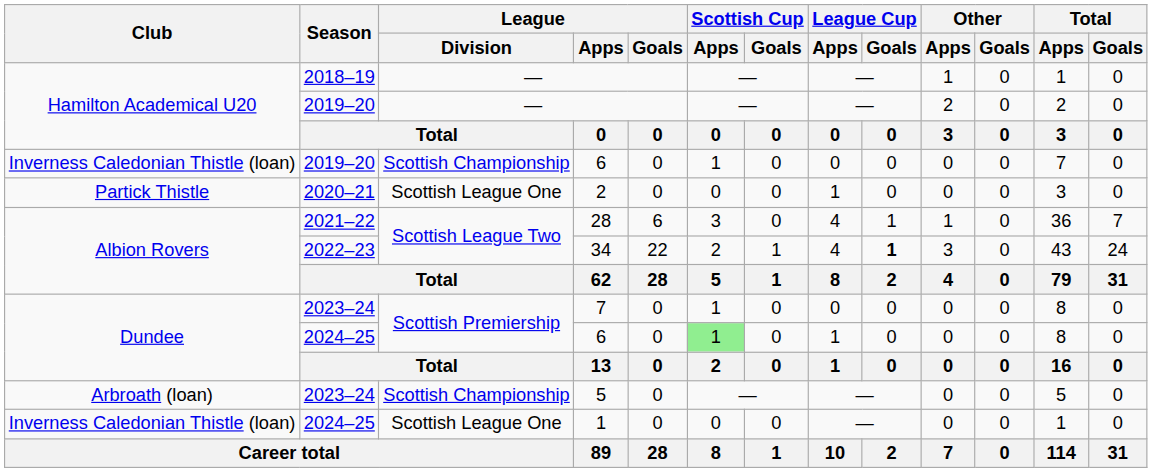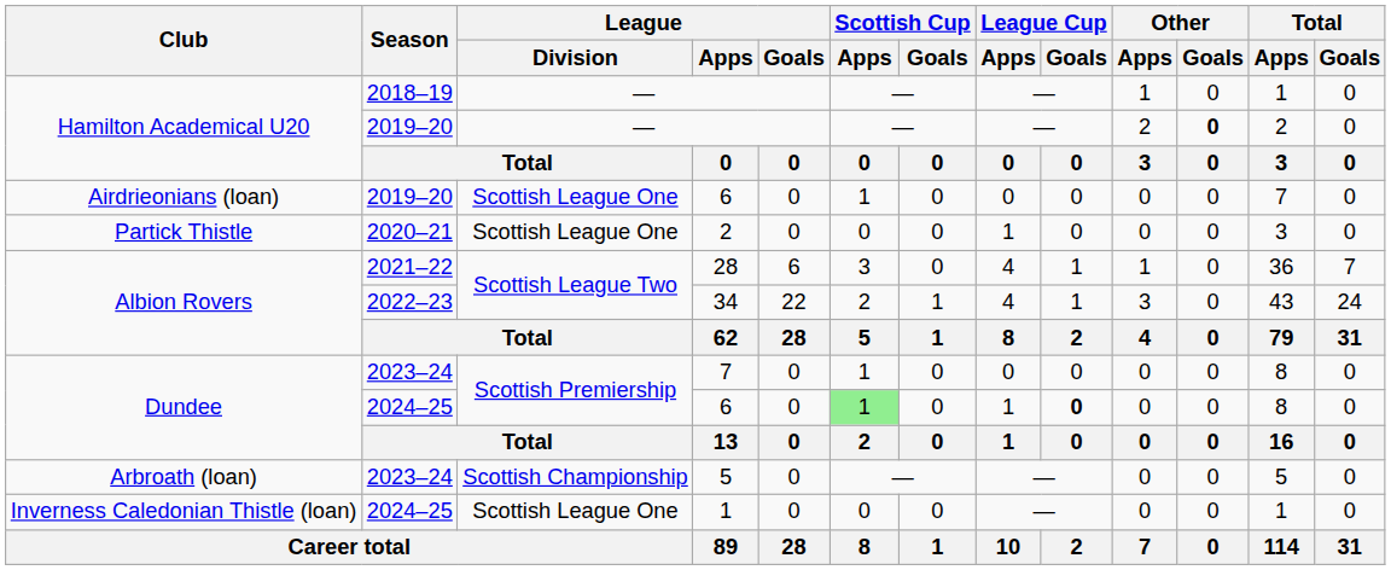 <table class="wikitable" style="text-align:center">
 <tr>
 <th rowspan="2">Club</th>
 <th rowspan="2">Season</th>
 <th colspan="3">League</th>
 <th colspan="2"><a href='#'>Scottish Cup</a></th>
 <th colspan="2"><a href='#'>League Cup</a></th>
 <th colspan="2">Other</th>
 <th colspan="2">Total</th>
 </tr>
 <tr>
 <th>Division</th>
 <th>Apps</th>
 <th>Goals</th>
 <th>Apps</th>
 <th>Goals</th>
 <th>Apps</th>
 <th>Goals</th>
 <th>Apps</th>
 <th>Goals</th>
 <th>Apps</th>
 <th>Goals</th>
 </tr>
 <tr>
 <td rowspan="3"><a href='#'>Hamilton Academical U20</a></td>
 <td><a href='#'>2018–19</a></td>
 <td colspan="3">—</td>
 <td colspan="2">—</td>
 <td colspan="2">—</td>
 <td>1</td>
 <td>0</td>
 <td>1</td>
 <td>0</td>
 </tr>
 <tr>
 <td><a href='#'>2019–20</a></td>
 <td colspan="3">—</td>
 <td colspan="2">—</td>
 <td colspan="2">—</td>
 <td>2</td>
-<td>0</td>
+<td><strong>0</strong></td>
 <td>2</td>
 <td>0</td>
 </tr>
 <tr>
 <th colspan="2">Total</th>
 <th>0</th>
 <th>0</th>
 <th>0</th>
 <th>0</th>
 <th>0</th>
 <th>0</th>
 <th>3</th>
 <th>0</th>
 <th>3</th>
 <th>0</th>
 </tr>
 <tr>
-<td><a href='#'>Inverness Caledonian Thistle</a> (loan)</td>
+<td><a href='#'>Airdrieonians</a> (loan)</td>
 <td><a href='#'>2019–20</a></td>
-<td><a href='#'>Scottish Championship</a></td>
+<td><a href='#'>Scottish League One</a></td>
 <td>6</td>
 <td>0</td>
 <td>1</td>
 <td>0</td>
 <td>0</td>
 <td>0</td>
 <td>0</td>
 <td>0</td>
 <td>7</td>
 <td>0</td>
 </tr>
 <tr>
 <td><a href='#'>Partick Thistle</a></td>
 <td><a href='#'>2020–21</a></td>
 <td>Scottish League One</td>
 <td>2</td>
 <td>0</td>
 <td>0</td>
 <td>0</td>
 <td>1</td>
 <td>0</td>
 <td>0</td>
 <td>0</td>
 <td>3</td>
 <td>0</td>
 </tr>
 <tr>
 <td rowspan="3"><a href='#'>Albion Rovers</a></td>
 <td><a href='#'>2021–22</a></td>
 <td rowspan="2"><a href='#'>Scottish League Two</a></td>
 <td>28</td>
 <td>6</td>
 <td>3</td>
 <td>0</td>
 <td>4</td>
 <td>1</td>
 <td>1</td>
 <td>0</td>
 <td>36</td>
 <td>7</td>
 </tr>
 <tr>
 <td><a href='#'>2022–23</a></td>
 <td>34</td>
 <td>22</td>
 <td>2</td>
 <td>1</td>
 <td>4</td>
-<td><strong>1</strong></td>
+<td>1</td>
 <td>3</td>
 <td>0</td>
 <td>43</td>
 <td>24</td>
 </tr>
 <tr>
 <th colspan="2">Total</th>
 <th>62</th>
 <th>28</th>
 <th>5</th>
 <th>1</th>
 <th>8</th>
 <th>2</th>
 <th>4</th>
 <th>0</th>
 <th>79</th>
 <th>31</th>
 </tr>
 <tr>
 <td rowspan="3"><a href='#'>Dundee</a></td>
 <td><a href='#'>2023–24</a></td>
 <td rowspan="2"><a href='#'>Scottish Premiership</a></td>
 <td>7</td>
 <td>0</td>
 <td>1</td>
 <td>0</td>
 <td>0</td>
 <td>0</td>
 <td>0</td>
 <td>0</td>
 <td>8</td>
 <td>0</td>
 </tr>
 <tr>
 <td><a href='#'>2024–25</a></td>
 <td>6</td>
 <td>0</td>
 <td style="background: lightgreen;">1</td>
 <td>0</td>
 <td>1</td>
-<td>0</td>
+<td><strong>0</strong></td>
 <td>0</td>
 <td>0</td>
 <td>8</td>
 <td>0</td>
 </tr>
 <tr>
 <th colspan="2">Total</th>
 <th>13</th>
 <th>0</th>
 <th>2</th>
 <th>0</th>
 <th>1</th>
 <th>0</th>
 <th>0</th>
 <th>0</th>
 <th>16</th>
 <th>0</th>
 </tr>
 <tr>
 <td><a href='#'>Arbroath</a> (loan)</td>
 <td><a href='#'>2023–24</a></td>
 <td><a href='#'>Scottish Championship</a></td>
 <td>5</td>
 <td>0</td>
 <td colspan="2">—</td>
 <td colspan="2">—</td>
 <td>0</td>
 <td>0</td>
 <td>5</td>
 <td>0</td>
 </tr>
 <tr>
 <td><a href='#'>Inverness Caledonian Thistle</a> (loan)</td>
 <td><a href='#'>2024–25</a></td>
 <td>Scottish League One</td>
 <td>1</td>
 <td>0</td>
 <td>0</td>
 <td>0</td>
 <td colspan="2">—</td>
 <td>0</td>
 <td>0</td>
 <td>1</td>
 <td>0</td>
 </tr>
 <tr>
 <th colspan="3">Career total</th>
 <th>89</th>
 <th>28</th>
 <th>8</th>
 <th>1</th>
 <th>10</th>
 <th>2</th>
 <th>7</th>
 <th>0</th>
 <th>114</th>
 <th>31</th>
 </tr>
 </table>
